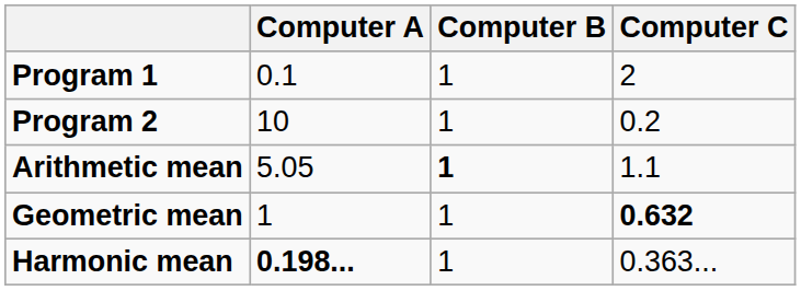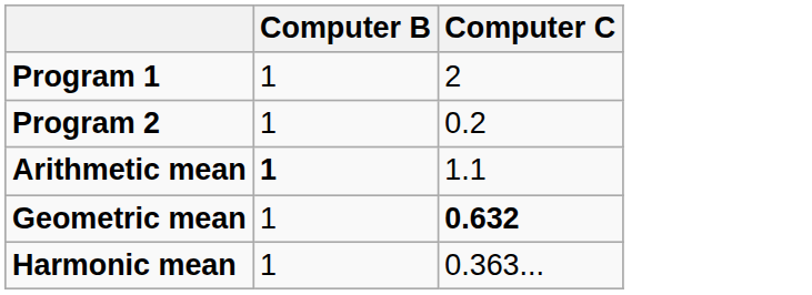 <table class="wikitable">
 <tr>
 <th> </th>
-<th>Computer A</th>
 <th>Computer B</th>
 <th>Computer C</th>
 </tr>
 <tr>
 <td><strong>Program 1</strong></td>
-<td>0.1</td>
 <td>1</td>
 <td>2</td>
 </tr>
 <tr>
 <td><strong>Program 2</strong></td>
-<td>10</td>
 <td>1</td>
 <td>0.2</td>
 </tr>
 <tr>
 <td><strong>Arithmetic mean</strong></td>
-<td>5.05</td>
 <td><strong>1</strong></td>
 <td>1.1</td>
 </tr>
 <tr>
 <td><strong>Geometric mean</strong></td>
 <td>1</td>
-<td>1</td>
 <td><strong>0.632</strong></td>
 </tr>
 <tr>
 <td><strong>Harmonic mean</strong></td>
-<td><strong>0.198...</strong></td>
 <td>1</td>
 <td>0.363...</td>
 </tr>
 </table>
